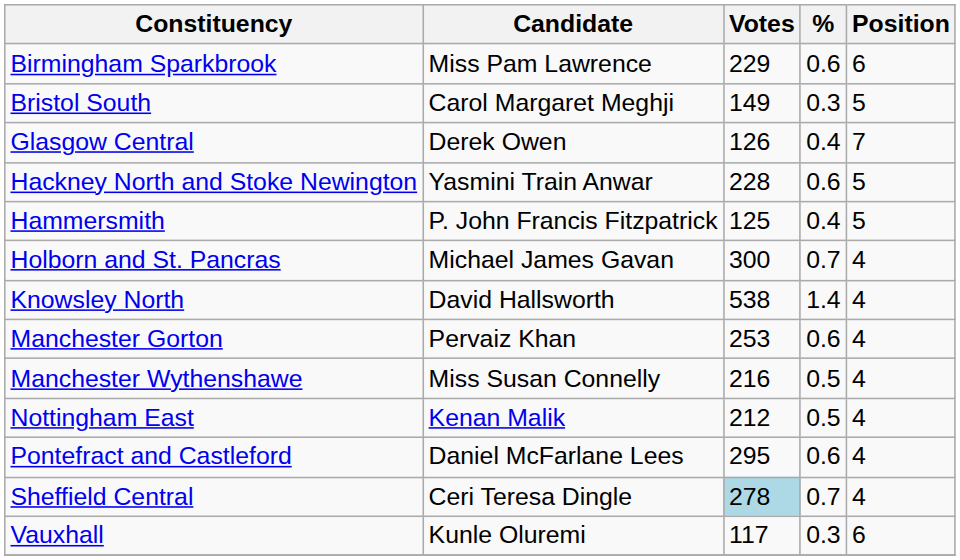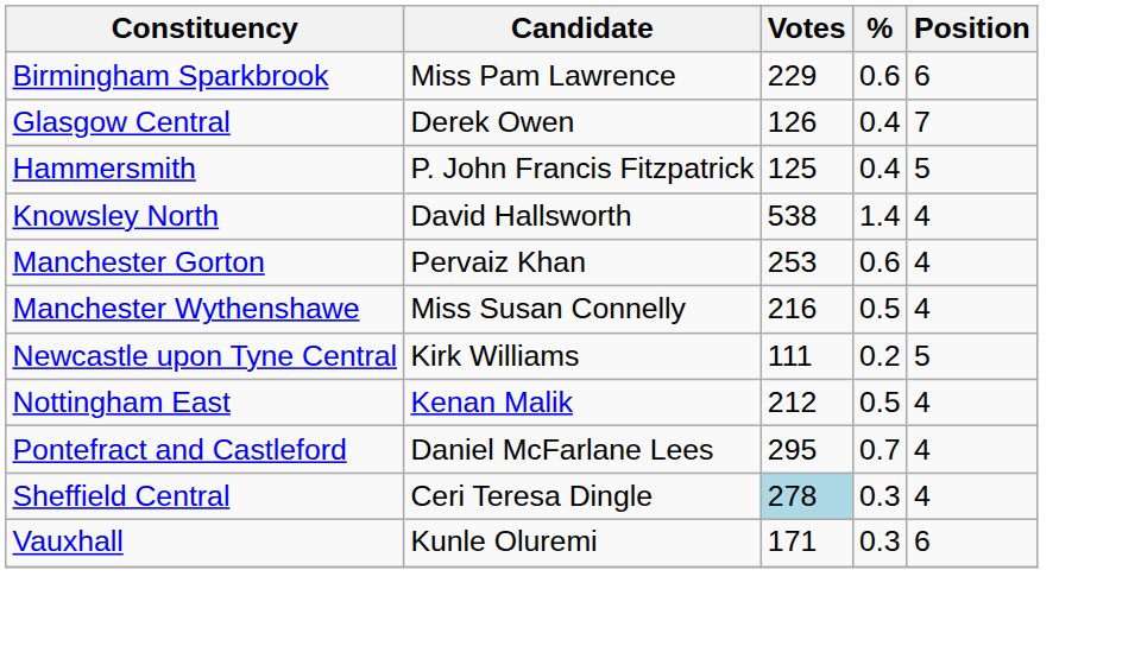 <table class="wikitable">
 <tr>
 <th>Constituency</th>
 <th>Candidate</th>
 <th>Votes</th>
 <th>%</th>
 <th>Position</th>
 </tr>
 <tr>
 <td><a href='#'>Birmingham Sparkbrook</a></td>
 <td>Miss Pam Lawrence</td>
 <td>229</td>
 <td>0.6</td>
 <td>6</td>
 </tr>
 <tr>
-<td><a href='#'>Bristol South</a></td>
-<td>Carol Margaret Meghji</td>
-<td>149</td>
-<td>0.3</td>
-<td>5</td>
-</tr>
-<tr>
 <td><a href='#'>Glasgow Central</a></td>
 <td>Derek Owen</td>
 <td>126</td>
 <td>0.4</td>
 <td>7</td>
 </tr>
 <tr>
-<td><a href='#'>Hackney North and Stoke Newington</a></td>
-<td>Yasmini Train Anwar</td>
-<td>228</td>
-<td>0.6</td>
-<td>5</td>
-</tr>
-<tr>
 <td><a href='#'>Hammersmith</a></td>
 <td>P. John Francis Fitzpatrick</td>
 <td>125</td>
 <td>0.4</td>
 <td>5</td>
-</tr>
-<tr>
-<td><a href='#'>Holborn and St. Pancras</a></td>
-<td>Michael James Gavan</td>
-<td>300</td>
-<td>0.7</td>
-<td>4</td>
 </tr>
 <tr>
 <td><a href='#'>Knowsley North</a></td>
 <td>David Hallsworth</td>
 <td>538</td>
 <td>1.4</td>
 <td>4</td>
 </tr>
 <tr>
 <td><a href='#'>Manchester Gorton</a></td>
 <td>Pervaiz Khan</td>
 <td>253</td>
 <td>0.6</td>
 <td>4</td>
 </tr>
 <tr>
 <td><a href='#'>Manchester Wythenshawe</a></td>
 <td>Miss Susan Connelly</td>
 <td>216</td>
 <td>0.5</td>
 <td>4</td>
 </tr>
 <tr>
+<td><a href='#'>Newcastle upon Tyne Central</a></td>
+<td>Kirk Williams</td>
+<td>111</td>
+<td>0.2</td>
+<td>5</td>
+</tr>
+<tr>
 <td><a href='#'>Nottingham East</a></td>
 <td><a href='#'>Kenan Malik</a></td>
 <td>212</td>
 <td>0.5</td>
 <td>4</td>
 </tr>
 <tr>
 <td><a href='#'>Pontefract and Castleford</a></td>
 <td>Daniel McFarlane Lees</td>
 <td>295</td>
-<td>0.6</td>
+<td>0.7</td>
 <td>4</td>
 </tr>
 <tr>
 <td><a href='#'>Sheffield Central</a></td>
 <td>Ceri Teresa Dingle</td>
 <td style="background: lightblue;">278</td>
-<td>0.7</td>
+<td>0.3</td>
 <td>4</td>
 </tr>
 <tr>
 <td><a href='#'>Vauxhall</a></td>
 <td>Kunle Oluremi</td>
-<td>117</td>
+<td>171</td>
 <td>0.3</td>
 <td>6</td>
 </tr>
 <tr>
 </tr>
 </table>
